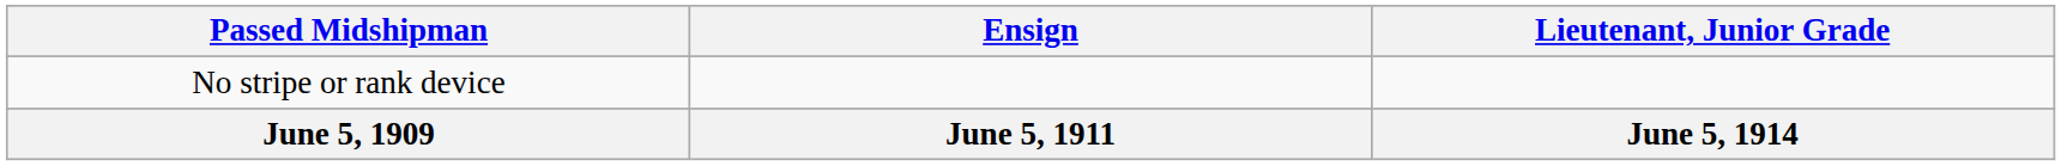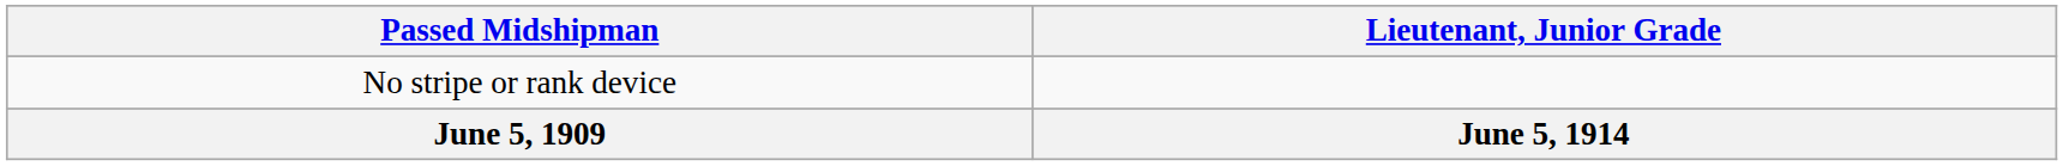 <table class="wikitable" style="margin:auto; width:80%;">
 <tr>
 <th><a href='#'>Passed Midshipman</a></th>
-<th><a href='#'>Ensign</a></th>
 <th><a href='#'>Lieutenant, Junior Grade</a></th>
 </tr>
 <tr>
 <td style="text-align:center; width:16%;">No stripe or rank device</td>
 <td style="text-align:center; width:16%;"></td>
-<td style="text-align:center; width:16%;"></td>
 </tr>
 <tr>
 <th>June 5, 1909</th>
-<th>June 5, 1911</th>
 <th>June 5, 1914</th>
 </tr>
 </table>
